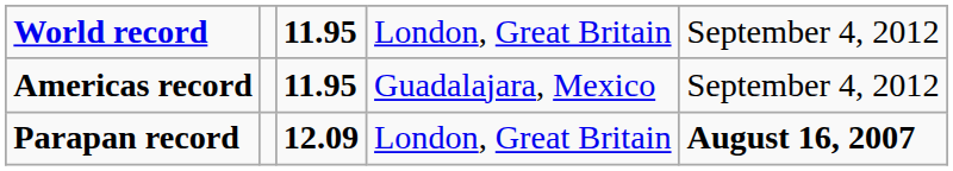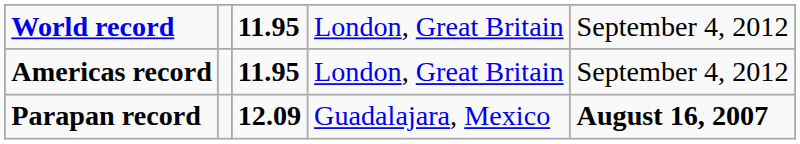 <table class="wikitable">
 <tr>
 <td><strong><a href='#'>World record</a></strong></td>
 <td></td>
 <td><strong>11.95</strong></td>
 <td><a href='#'>London</a>, <a href='#'>Great Britain</a></td>
 <td>September 4, 2012</td>
 </tr>
 <tr>
 <td><strong>Americas record</strong></td>
 <td></td>
 <td><strong>11.95</strong></td>
-<td><a href='#'>Guadalajara</a>, <a href='#'>Mexico</a></td>
+<td><a href='#'>London</a>, <a href='#'>Great Britain</a></td>
 <td>September 4, 2012</td>
 </tr>
 <tr>
 <td><strong>Parapan record</strong></td>
 <td></td>
 <td><strong>12.09</strong></td>
-<td><a href='#'>London</a>, <a href='#'>Great Britain</a></td>
+<td><a href='#'>Guadalajara</a>, <a href='#'>Mexico</a></td>
 <td><strong>August 16, 2007</strong></td>
 </tr>
 </table>
